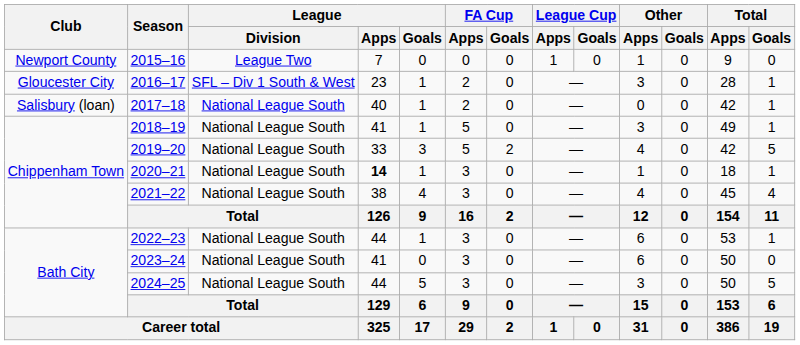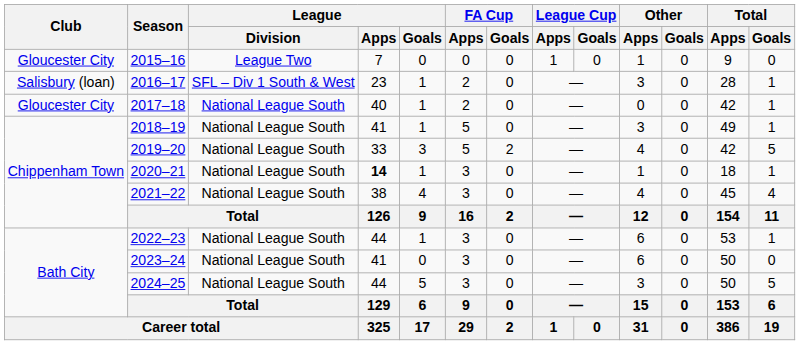 <table class="wikitable" style="text-align:center">
 <tr>
 <th rowspan="2">Club</th>
 <th rowspan="2">Season</th>
 <th colspan="3">League</th>
 <th colspan="2"><a href='#'>FA Cup</a></th>
 <th colspan="2"><a href='#'>League Cup</a></th>
 <th colspan="2">Other</th>
 <th colspan="2">Total</th>
 </tr>
 <tr>
 <th>Division</th>
 <th>Apps</th>
 <th>Goals</th>
 <th>Apps</th>
 <th>Goals</th>
 <th>Apps</th>
 <th>Goals</th>
 <th>Apps</th>
 <th>Goals</th>
 <th>Apps</th>
 <th>Goals</th>
 </tr>
 <tr>
-<td><a href='#'>Newport County</a></td>
+<td><a href='#'>Gloucester City</a></td>
 <td><a href='#'>2015–16</a></td>
 <td><a href='#'>League Two</a></td>
 <td>7</td>
 <td>0</td>
 <td>0</td>
 <td>0</td>
 <td>1</td>
 <td>0</td>
 <td>1</td>
 <td>0</td>
 <td>9</td>
 <td>0</td>
 </tr>
 <tr>
-<td><a href='#'>Gloucester City</a></td>
+<td><a href='#'>Salisbury</a> (loan)</td>
 <td><a href='#'>2016–17</a></td>
 <td><a href='#'>SFL – Div 1 South & West</a></td>
 <td>23</td>
 <td>1</td>
 <td>2</td>
 <td>0</td>
 <td colspan="2">—</td>
 <td>3</td>
 <td>0</td>
 <td>28</td>
 <td>1</td>
 </tr>
 <tr>
-<td><a href='#'>Salisbury</a> (loan)</td>
+<td><a href='#'>Gloucester City</a></td>
 <td><a href='#'>2017–18</a></td>
 <td><a href='#'>National League South</a></td>
 <td>40</td>
 <td>1</td>
 <td>2</td>
 <td>0</td>
 <td colspan="2">—</td>
 <td>0</td>
 <td>0</td>
 <td>42</td>
 <td>1</td>
 </tr>
 <tr>
 <td rowspan="5"><a href='#'>Chippenham Town</a></td>
 <td><a href='#'>2018–19</a></td>
 <td>National League South</td>
 <td>41</td>
 <td>1</td>
 <td>5</td>
 <td>0</td>
 <td colspan="2">—</td>
 <td>3</td>
 <td>0</td>
 <td>49</td>
 <td>1</td>
 </tr>
 <tr>
 <td><a href='#'>2019–20</a></td>
 <td>National League South</td>
 <td>33</td>
 <td>3</td>
 <td>5</td>
 <td>2</td>
 <td colspan="2">—</td>
 <td>4</td>
 <td>0</td>
 <td>42</td>
 <td>5</td>
 </tr>
 <tr>
 <td><a href='#'>2020–21</a></td>
 <td>National League South</td>
 <td><strong>14</strong></td>
 <td>1</td>
 <td>3</td>
 <td>0</td>
 <td colspan="2">—</td>
 <td>1</td>
 <td>0</td>
 <td>18</td>
 <td>1</td>
 </tr>
 <tr>
 <td><a href='#'>2021–22</a></td>
 <td>National League South</td>
 <td>38</td>
 <td>4</td>
 <td>3</td>
 <td>0</td>
 <td colspan="2">—</td>
 <td>4</td>
 <td>0</td>
 <td>45</td>
 <td>4</td>
 </tr>
 <tr>
 <th colspan="2">Total</th>
 <th>126</th>
 <th>9</th>
 <th>16</th>
 <th>2</th>
 <th colspan="2">—</th>
 <th>12</th>
 <th>0</th>
 <th>154</th>
 <th>11</th>
 </tr>
 <tr>
 <td rowspan="4"><a href='#'>Bath City</a></td>
 <td><a href='#'>2022–23</a></td>
 <td>National League South</td>
 <td>44</td>
 <td>1</td>
 <td>3</td>
 <td>0</td>
 <td colspan="2">—</td>
 <td>6</td>
 <td>0</td>
 <td>53</td>
 <td>1</td>
 </tr>
 <tr>
 <td><a href='#'>2023–24</a></td>
 <td>National League South</td>
 <td>41</td>
 <td>0</td>
 <td>3</td>
 <td>0</td>
 <td colspan="2">—</td>
 <td>6</td>
 <td>0</td>
 <td>50</td>
 <td>0</td>
 </tr>
 <tr>
 <td><a href='#'>2024–25</a></td>
 <td>National League South</td>
 <td>44</td>
 <td>5</td>
 <td>3</td>
 <td>0</td>
 <td colspan="2">—</td>
 <td>3</td>
 <td>0</td>
 <td>50</td>
 <td>5</td>
 </tr>
 <tr>
 <th colspan="2">Total</th>
 <th>129</th>
 <th>6</th>
 <th>9</th>
 <th>0</th>
 <th colspan="2">—</th>
 <th>15</th>
 <th>0</th>
 <th>153</th>
 <th>6</th>
 </tr>
 <tr>
 <th colspan="3">Career total</th>
 <th>325</th>
 <th>17</th>
 <th>29</th>
 <th>2</th>
 <th>1</th>
 <th>0</th>
 <th>31</th>
 <th>0</th>
 <th>386</th>
 <th>19</th>
 </tr>
 </table>
